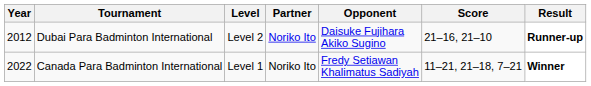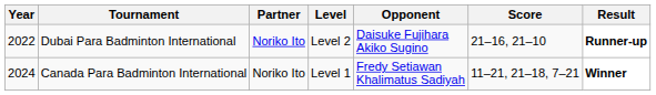 <table class="sortable wikitable" style="font-size: 90%;">
 <tr>
 <th>Year</th>
 <th>Tournament</th>
+<th>Partner</th>
 <th>Level</th>
-<th>Partner</th>
 <th>Opponent</th>
 <th>Score</th>
 <th>Result</th>
 </tr>
 <tr>
-<td align="center">2012</td>
+<td align="center">2022</td>
 <td align="left">Dubai Para Badminton International</td>
+<td> <a href='#'>Noriko Ito</a></td>
 <td align="left">Level 2</td>
-<td> <a href='#'>Noriko Ito</a></td>
 <td align="left"> <a href='#'>Daisuke Fujihara</a><br> <a href='#'>Akiko Sugino</a></td>
 <td align="left">21–16, 21–10</td>
 <td style="text-align:left; background:white"> <strong>Runner-up</strong></td>
 </tr>
 <tr>
-<td align="center">2022</td>
+<td align="center">2024</td>
 <td align="left">Canada Para Badminton International</td>
+<td> Noriko Ito</td>
 <td align="left">Level 1</td>
-<td> Noriko Ito</td>
 <td align="left"> <a href='#'>Fredy Setiawan</a><br> <a href='#'>Khalimatus Sadiyah</a></td>
 <td align="left">11–21, 21–18, 7–21</td>
 <td style="text-align:left; background:white"> <strong>Winner</strong></td>
 </tr>
 </table>
